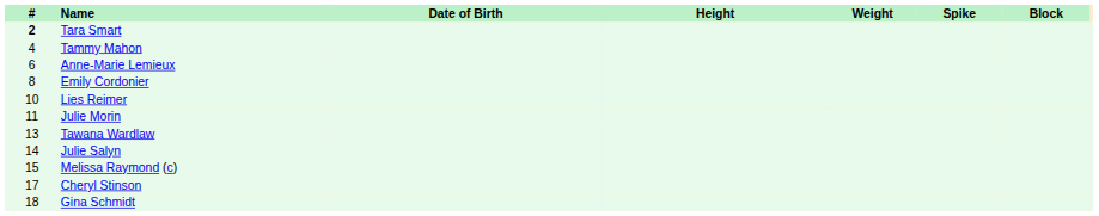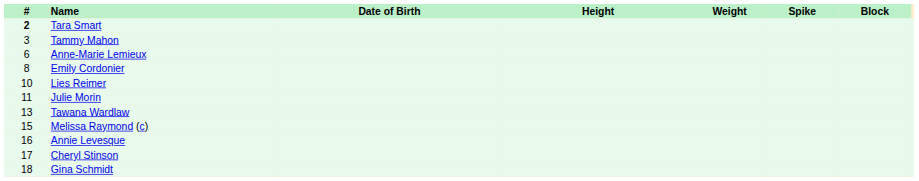 <table border=0 cellpadding=2 cellspacing=0  |- bgcolor=#FFECCE style="text-align:center; font-size:90%;" width=100%>
 <tr bgcolor=#BBF0C9>
 <th width=5%>#</th>
 <th width=25% align=left>Name</th>
 <th width=25%>Date of Birth</th>
 <th width=21%>Height</th>
 <th width=8%>Weight</th>
 <th width=8%>Spike</th>
 <th width=8%>Block</th>
 </tr>
 <tr bgcolor=#E7FAEC>
 <td><strong>2</strong></td>
 <td align=left><a href='#'>Tara Smart</a></td>
 <td></td>
 <td></td>
 <td></td>
 <td></td>
 <td></td>
 <td></td>
 </tr>
 <tr bgcolor=#E7FAEC>
-<td>4</td>
+<td>3</td>
 <td align=left><a href='#'>Tammy Mahon</a></td>
 <td></td>
 <td></td>
 <td></td>
 <td></td>
 <td></td>
 <td></td>
 </tr>
 <tr bgcolor=#E7FAEC>
 <td>6</td>
 <td align=left><a href='#'>Anne-Marie Lemieux</a></td>
 <td></td>
 <td></td>
 <td></td>
 <td></td>
 <td></td>
 <td></td>
 </tr>
 <tr bgcolor=#E7FAEC>
 <td>8</td>
 <td align=left><a href='#'>Emily Cordonier</a></td>
 <td></td>
 <td></td>
 <td></td>
 <td></td>
 <td></td>
 <td></td>
 </tr>
 <tr bgcolor=#E7FAEC>
 <td>10</td>
 <td align=left><a href='#'>Lies Reimer</a></td>
 <td></td>
 <td></td>
 <td></td>
 <td></td>
 <td></td>
 <td></td>
 </tr>
 <tr bgcolor=#E7FAEC>
 <td>11</td>
 <td align=left><a href='#'>Julie Morin</a></td>
 <td></td>
 <td></td>
 <td></td>
 <td></td>
 <td></td>
 <td></td>
 </tr>
 <tr bgcolor=#E7FAEC>
 <td>13</td>
 <td align=left><a href='#'>Tawana Wardlaw</a></td>
 <td></td>
 <td></td>
 <td></td>
 <td></td>
 <td></td>
 <td></td>
 </tr>
 <tr bgcolor=#E7FAEC>
-<td>14</td>
-<td align=left><a href='#'>Julie Salyn</a></td>
+<td>15</td>
+<td align=left><a href='#'>Melissa Raymond</a> (<a href='#'>c</a>)</td>
 <td></td>
 <td></td>
 <td></td>
 <td></td>
 <td></td>
 <td></td>
 </tr>
 <tr bgcolor=#E7FAEC>
-<td>15</td>
-<td align=left><a href='#'>Melissa Raymond</a> (<a href='#'>c</a>)</td>
+<td>16</td>
+<td align=left><a href='#'>Annie Levesque</a></td>
 <td></td>
 <td></td>
 <td></td>
 <td></td>
 <td></td>
 <td></td>
 </tr>
 <tr bgcolor=#E7FAEC>
 <td>17</td>
 <td align=left><a href='#'>Cheryl Stinson</a></td>
 <td></td>
 <td></td>
 <td></td>
 <td></td>
 <td></td>
 <td></td>
 </tr>
 <tr bgcolor=#E7FAEC>
 <td>18</td>
 <td align=left><a href='#'>Gina Schmidt</a></td>
 <td></td>
 <td></td>
 <td></td>
 <td></td>
 <td></td>
 <td></td>
 </tr>
 </table>
